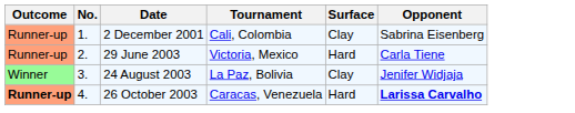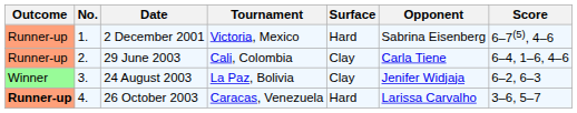 <table class="sortable wikitable">
 <tr>
 <th>Outcome</th>
 <th>No.</th>
 <th>Date</th>
 <th>Tournament</th>
 <th>Surface</th>
 <th>Opponent</th>
+<th class="unsortable">Score</th>
 </tr>
 <tr style="background:#f0f8ff;">
 <td style="background:#ffa07a;">Runner-up</td>
 <td>1.</td>
 <td>2 December 2001</td>
-<td><a href='#'>Cali</a>, Colombia</td>
-<td>Clay</td>
+<td><a href='#'>Victoria</a>, Mexico</td>
+<td>Hard</td>
 <td> Sabrina Eisenberg</td>
+<td>6–7<sup>(5)</sup>, 4–6</td>
 </tr>
 <tr style="background:#f0f8ff;">
 <td style="background:#ffa07a;">Runner-up</td>
 <td>2.</td>
 <td>29 June 2003</td>
-<td><a href='#'>Victoria</a>, Mexico</td>
-<td>Hard</td>
+<td><a href='#'>Cali</a>, Colombia</td>
+<td>Clay</td>
 <td> <a href='#'>Carla Tiene</a></td>
+<td>6–4, 1–6, 4–6</td>
 </tr>
 <tr style="background:#f0f8ff;">
 <td style="background:#98fb98;">Winner</td>
 <td>3.</td>
 <td>24 August 2003</td>
 <td><a href='#'>La Paz</a>, Bolivia</td>
 <td>Clay</td>
 <td> <a href='#'>Jenifer Widjaja</a></td>
+<td>6–2, 6–3</td>
 </tr>
 <tr style="background:#f0f8ff;">
 <td style="background:#ffa07a;"><strong>Runner-up</strong></td>
 <td>4.</td>
 <td>26 October 2003</td>
 <td><a href='#'>Caracas</a>, Venezuela</td>
 <td>Hard</td>
-<td><strong> <a href='#'>Larissa Carvalho</a></strong></td>
+<td> <a href='#'>Larissa Carvalho</a></td>
+<td>3–6, 5–7</td>
 </tr>
 </table>
